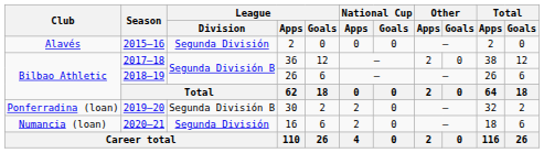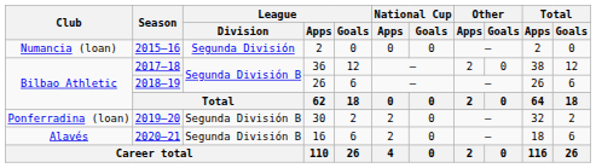 <table class="wikitable" style="text-align:center">
 <tr>
 <th rowspan="2">Club</th>
 <th rowspan="2">Season</th>
 <th colspan="3">League</th>
 <th colspan="2">National Cup</th>
 <th colspan="2">Other</th>
 <th colspan="2">Total</th>
 </tr>
 <tr>
 <th>Division</th>
 <th>Apps</th>
 <th>Goals</th>
 <th>Apps</th>
 <th>Goals</th>
 <th>Apps</th>
 <th>Goals</th>
 <th>Apps</th>
 <th>Goals</th>
 </tr>
 <tr>
-<td><a href='#'>Alavés</a></td>
+<td><a href='#'>Numancia</a> (loan)</td>
 <td><a href='#'>2015–16</a></td>
 <td><a href='#'>Segunda División</a></td>
 <td>2</td>
 <td>0</td>
 <td>0</td>
 <td>0</td>
 <td colspan="2">—</td>
 <td>2</td>
 <td>0</td>
 </tr>
 <tr>
 <td rowspan="3"><a href='#'>Bilbao Athletic</a></td>
 <td><a href='#'>2017–18</a></td>
 <td rowspan="2"><a href='#'>Segunda División B</a></td>
 <td>36</td>
 <td>12</td>
 <td colspan="2">—</td>
 <td>2</td>
 <td>0</td>
 <td>38</td>
 <td>12</td>
 </tr>
 <tr>
 <td><a href='#'>2018–19</a></td>
 <td>26</td>
 <td>6</td>
 <td colspan="2">—</td>
 <td colspan="2">—</td>
 <td>26</td>
 <td>6</td>
 </tr>
 <tr>
 <th colspan="2">Total</th>
 <th>62</th>
 <th>18</th>
 <th>0</th>
 <th>0</th>
 <th>2</th>
 <th>0</th>
 <th>64</th>
 <th>18</th>
 </tr>
 <tr>
 <td><a href='#'>Ponferradina</a> (loan)</td>
 <td><a href='#'>2019–20</a></td>
 <td>Segunda División B</td>
 <td>30</td>
 <td>2</td>
 <td>2</td>
 <td>0</td>
 <td colspan="2">—</td>
 <td>32</td>
 <td>2</td>
 </tr>
 <tr>
-<td><a href='#'>Numancia</a> (loan)</td>
+<td><a href='#'>Alavés</a></td>
 <td><a href='#'>2020–21</a></td>
-<td><a href='#'>Segunda División</a></td>
+<td>Segunda División B</td>
 <td>16</td>
 <td>6</td>
 <td>2</td>
 <td>0</td>
 <td colspan="2">—</td>
 <td>18</td>
 <td>6</td>
 </tr>
 <tr>
 <th colspan="3">Career total</th>
 <th>110</th>
 <th>26</th>
 <th>4</th>
 <th>0</th>
 <th>2</th>
 <th>0</th>
 <th>116</th>
 <th>26</th>
 </tr>
 </table>
